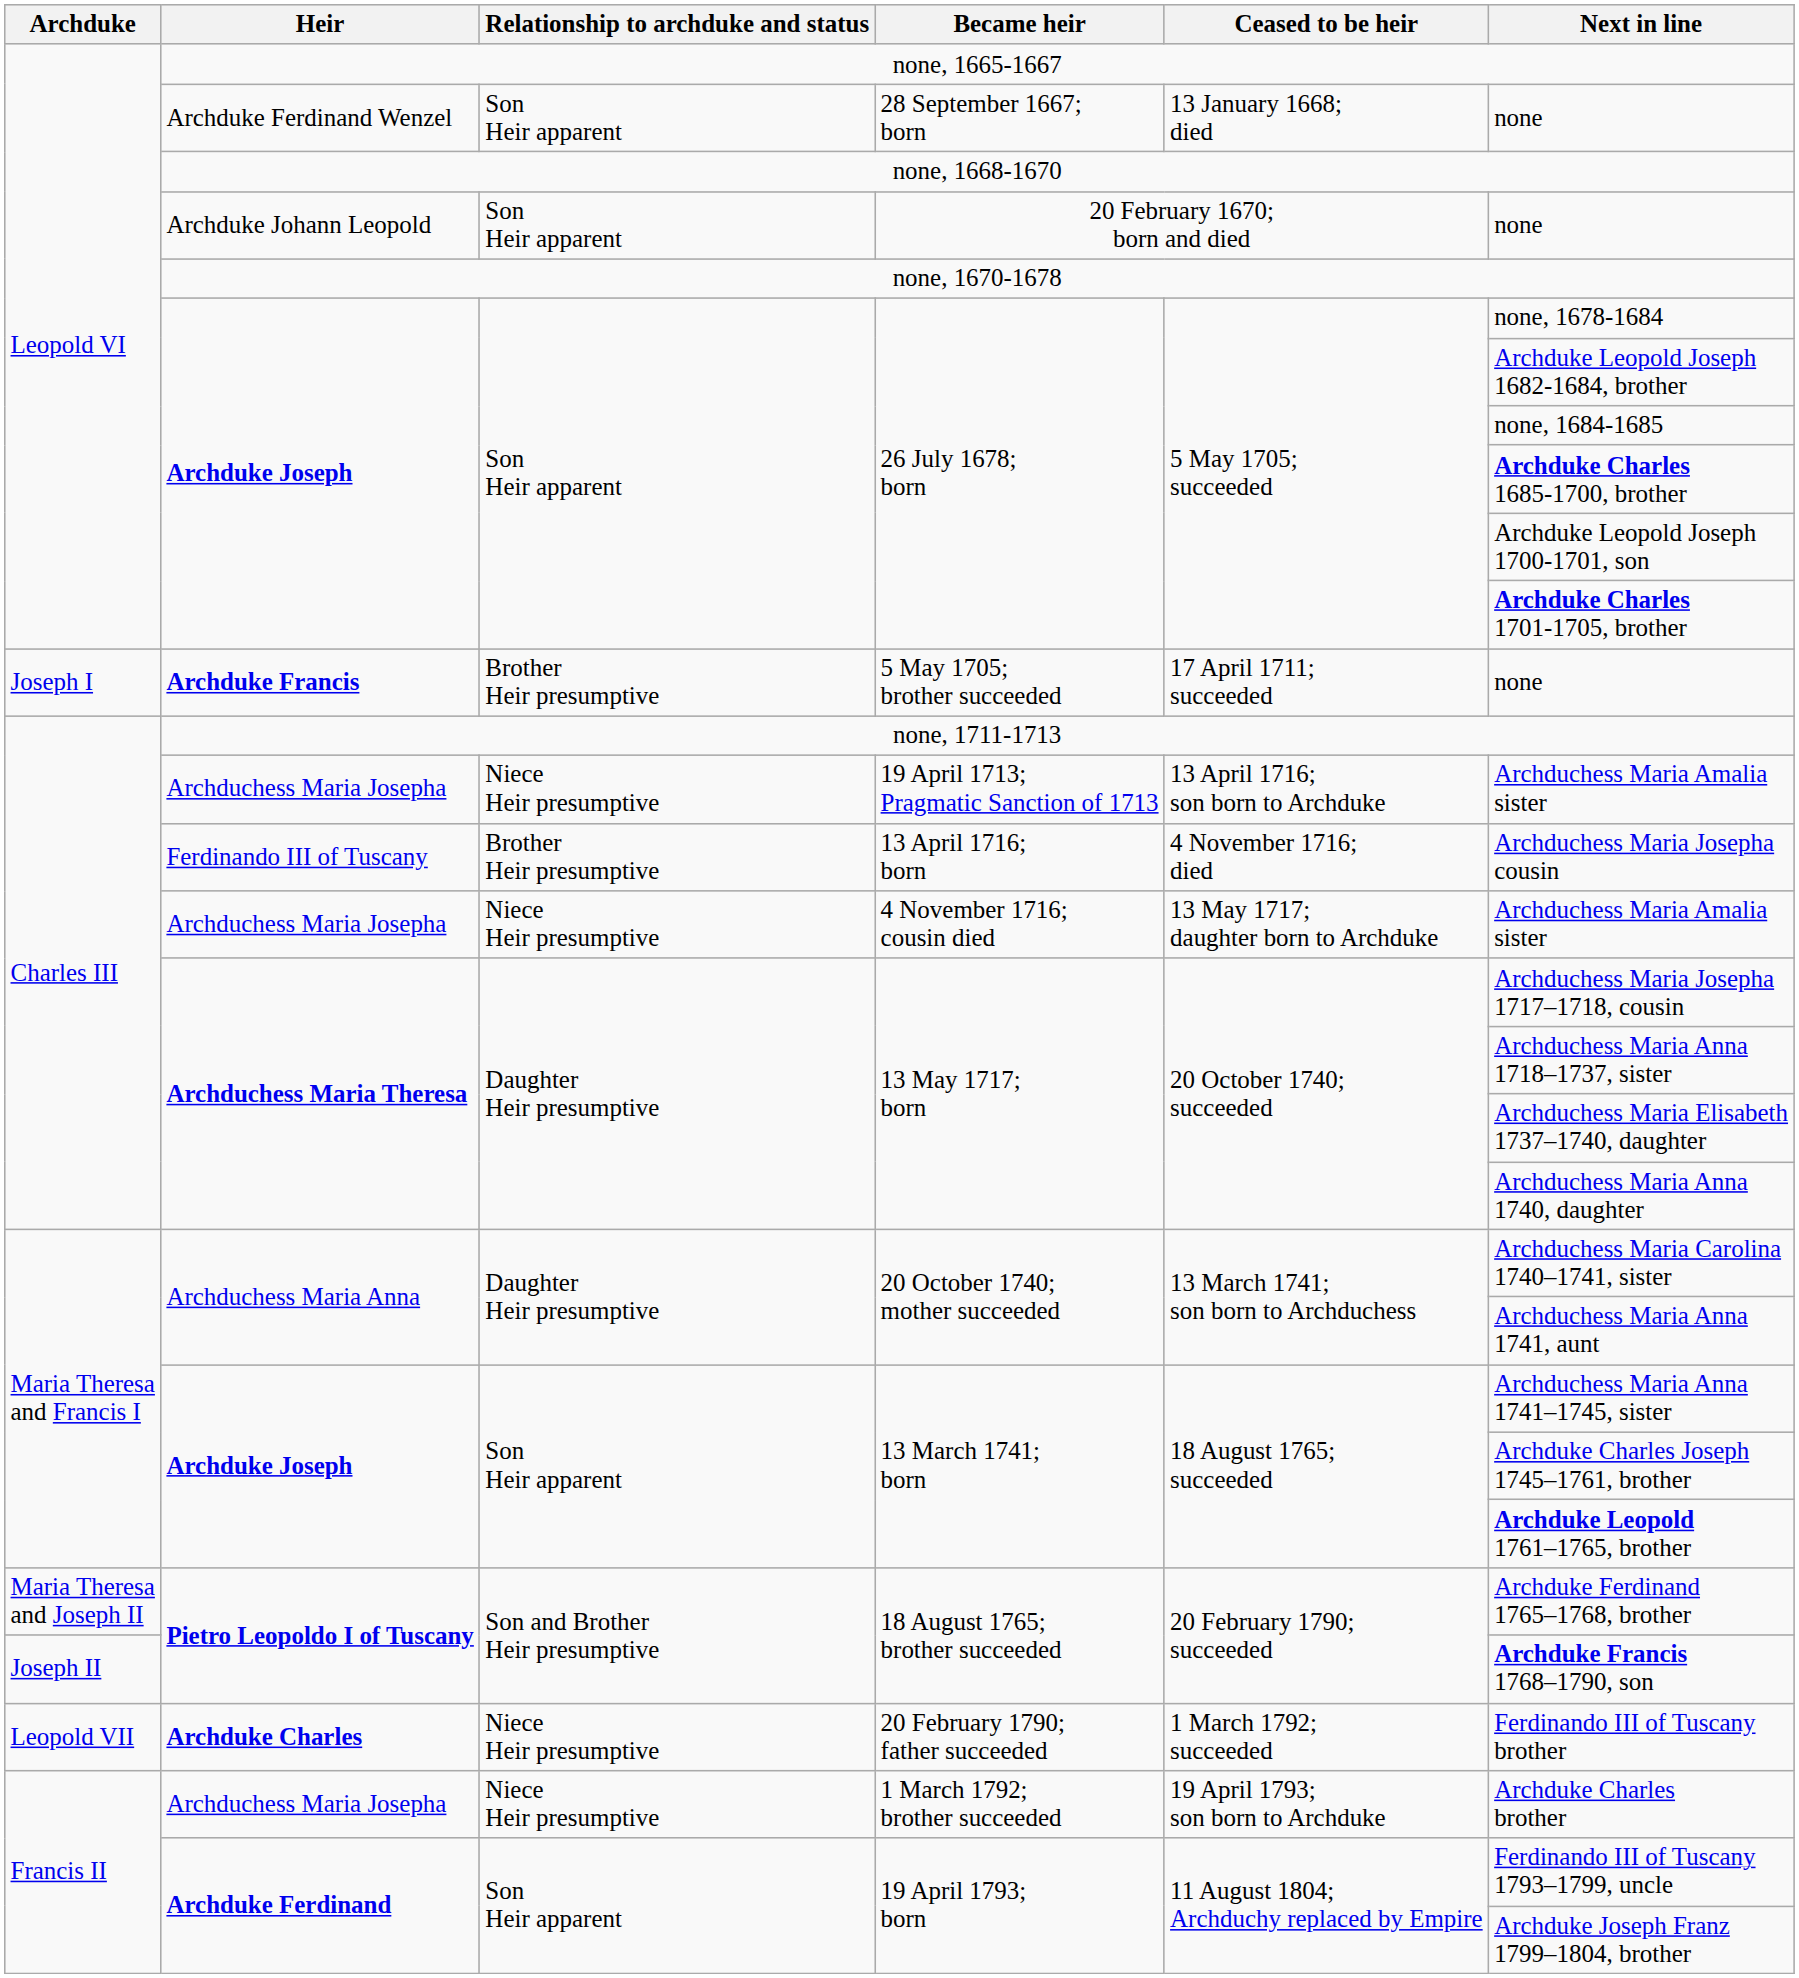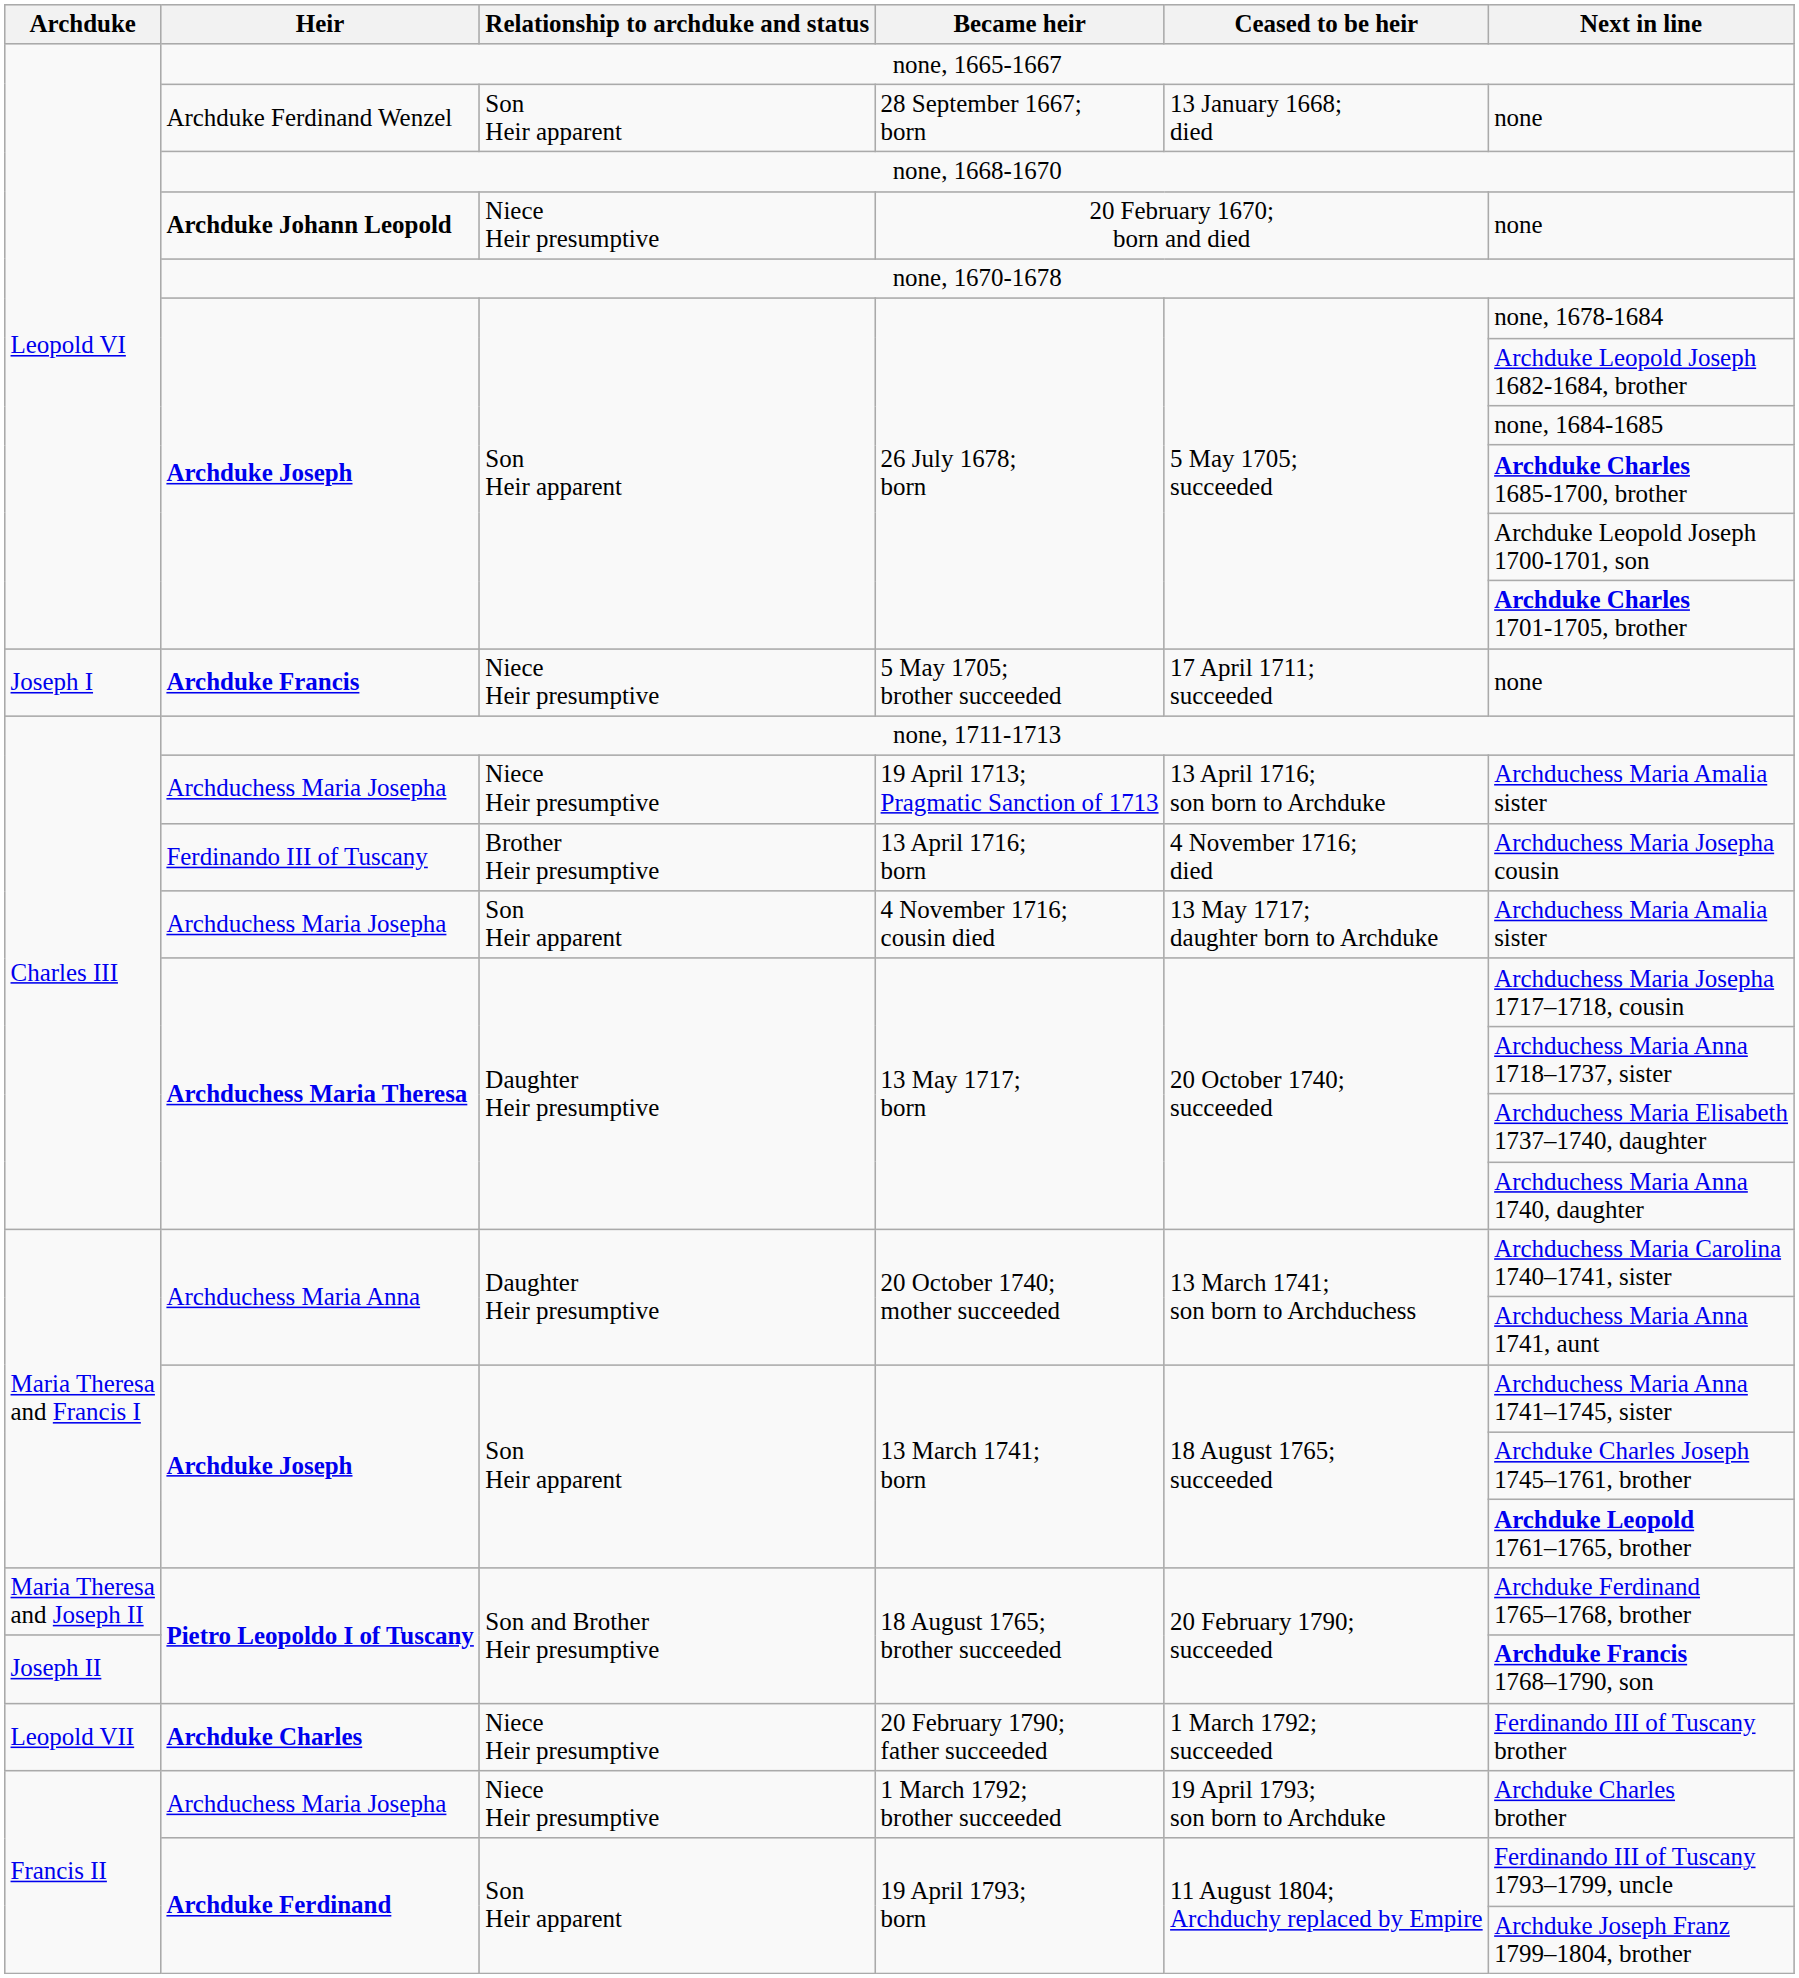 <table class="wikitable">
 <tr>
 <th>Archduke</th>
 <th>Heir</th>
 <th>Relationship to archduke and status</th>
 <th>Became heir</th>
 <th>Ceased to be heir</th>
 <th>Next in line</th>
 </tr>
 <tr>
 <td rowspan="11"><a href='#'>Leopold VI</a></td>
 <td colspan="5" align="center">none, 1665-1667</td>
 </tr>
 <tr>
 <td>Archduke Ferdinand Wenzel</td>
 <td>Son<br>Heir apparent</td>
 <td>28 September 1667;<br>born</td>
 <td>13 January 1668;<br>died</td>
 <td>none</td>
 </tr>
 <tr>
 <td colspan="5" align="center">none, 1668-1670</td>
 </tr>
 <tr>
-<td>Archduke Johann Leopold</td>
-<td>Son<br>Heir apparent</td>
+<td><strong>Archduke Johann Leopold</strong></td>
+<td>Niece<br>Heir presumptive</td>
 <td colspan="2" align="center">20 February 1670;<br>born and died</td>
 <td>none</td>
 </tr>
 <tr>
 <td colspan="5" align="center">none, 1670-1678</td>
 </tr>
 <tr>
 <td rowspan="6"><strong><a href='#'>Archduke Joseph</a></strong></td>
 <td rowspan="6">Son<br>Heir apparent</td>
 <td rowspan="6">26 July 1678;<br>born</td>
 <td rowspan="6">5 May 1705;<br>succeeded</td>
 <td>none, 1678-1684</td>
 </tr>
 <tr>
 <td><a href='#'>Archduke Leopold Joseph</a><br>1682-1684, brother</td>
 </tr>
 <tr>
 <td>none, 1684-1685</td>
 </tr>
 <tr>
 <td><strong><a href='#'>Archduke Charles</a></strong><br>1685-1700, brother</td>
 </tr>
 <tr>
 <td>Archduke Leopold Joseph<br>1700-1701, son</td>
 </tr>
 <tr>
 <td><strong><a href='#'>Archduke Charles</a></strong><br>1701-1705, brother</td>
 </tr>
 <tr>
 <td><a href='#'>Joseph I</a></td>
 <td><strong><a href='#'>Archduke Francis</a></strong></td>
-<td>Brother<br>Heir presumptive</td>
+<td>Niece<br>Heir presumptive</td>
 <td>5 May 1705;<br>brother succeeded</td>
 <td>17 April 1711;<br>succeeded</td>
 <td>none</td>
 </tr>
 <tr>
 <td rowspan="8"><a href='#'>Charles III</a></td>
 <td colspan="5" align="center">none, 1711-1713</td>
 </tr>
 <tr>
 <td><a href='#'>Archduchess Maria Josepha</a></td>
 <td>Niece<br>Heir presumptive</td>
 <td>19 April 1713;<br><a href='#'>Pragmatic Sanction of 1713</a></td>
 <td>13 April 1716;<br>son born to Archduke</td>
 <td><a href='#'>Archduchess Maria Amalia</a><br>sister</td>
 </tr>
 <tr>
 <td><a href='#'>Ferdinando III of Tuscany</a></td>
 <td>Brother<br>Heir presumptive</td>
 <td>13 April 1716;<br>born</td>
 <td>4 November 1716;<br>died</td>
 <td><a href='#'>Archduchess Maria Josepha</a><br> cousin</td>
 </tr>
 <tr>
 <td><a href='#'>Archduchess Maria Josepha</a></td>
-<td>Niece<br>Heir presumptive</td>
+<td>Son<br>Heir apparent</td>
 <td>4 November 1716;<br>cousin died</td>
 <td>13 May 1717;<br>daughter born to Archduke</td>
 <td><a href='#'>Archduchess Maria Amalia</a><br> sister</td>
 </tr>
 <tr>
 <td rowspan="4"><strong><a href='#'>Archduchess Maria Theresa</a></strong></td>
 <td rowspan="4">Daughter<br>Heir presumptive</td>
 <td rowspan="4">13 May 1717; <br>born</td>
 <td rowspan="4">20 October 1740;<br>succeeded</td>
 <td><a href='#'>Archduchess Maria Josepha</a><br>1717–1718, cousin</td>
 </tr>
 <tr>
 <td><a href='#'>Archduchess Maria Anna</a><br>1718–1737, sister</td>
 </tr>
 <tr>
 <td><a href='#'>Archduchess Maria Elisabeth</a><br>1737–1740, daughter</td>
 </tr>
 <tr>
 <td><a href='#'>Archduchess Maria Anna</a><br>1740, daughter</td>
 </tr>
 <tr>
 <td rowspan="5"><a href='#'>Maria Theresa</a><br>and <a href='#'>Francis I</a></td>
 <td rowspan="2"><a href='#'>Archduchess Maria Anna</a></td>
 <td rowspan="2">Daughter<br>Heir presumptive</td>
 <td rowspan="2">20 October 1740;<br>mother succeeded</td>
 <td rowspan="2">13 March 1741;<br>son born to Archduchess</td>
 <td><a href='#'>Archduchess Maria Carolina</a><br>1740–1741, sister</td>
 </tr>
 <tr>
 <td><a href='#'>Archduchess Maria Anna</a><br>1741, aunt</td>
 </tr>
 <tr>
 <td rowspan="3"><strong><a href='#'>Archduke Joseph</a></strong></td>
 <td rowspan="3">Son<br>Heir apparent</td>
 <td rowspan="3">13 March 1741;<br>born</td>
 <td rowspan="3">18 August 1765;<br>succeeded</td>
 <td><a href='#'>Archduchess Maria Anna</a><br>1741–1745, sister</td>
 </tr>
 <tr>
 <td><a href='#'>Archduke Charles Joseph</a><br>1745–1761, brother</td>
 </tr>
 <tr>
 <td><strong><a href='#'>Archduke Leopold</a></strong><br>1761–1765, brother</td>
 </tr>
 <tr>
 <td><a href='#'>Maria Theresa</a><br>and <a href='#'>Joseph II</a></td>
 <td rowspan=2><strong><a href='#'>Pietro Leopoldo I of Tuscany</a></strong></td>
 <td rowspan=2>Son and Brother<br>Heir presumptive</td>
 <td rowspan=2>18 August 1765;<br>brother succeeded</td>
 <td rowspan=2>20 February 1790;<br>succeeded</td>
 <td><a href='#'>Archduke Ferdinand</a><br>1765–1768, brother</td>
 </tr>
 <tr>
 <td><a href='#'>Joseph II</a></td>
 <td><strong><a href='#'>Archduke Francis</a></strong><br>1768–1790, son</td>
 </tr>
 <tr>
 <td><a href='#'>Leopold VII</a></td>
 <td><strong><a href='#'>Archduke Charles</a></strong></td>
 <td>Niece<br>Heir presumptive</td>
 <td>20 February 1790;<br>father succeeded</td>
 <td>1 March 1792;<br>succeeded</td>
 <td><a href='#'>Ferdinando III of Tuscany</a><br> brother</td>
 </tr>
 <tr>
 <td rowspan=3><a href='#'>Francis II</a></td>
 <td><a href='#'>Archduchess Maria Josepha</a></td>
 <td>Niece<br>Heir presumptive</td>
 <td>1 March 1792;<br>brother succeeded</td>
 <td>19 April 1793;<br>son born to Archduke</td>
 <td><a href='#'>Archduke Charles</a><br> brother</td>
 </tr>
 <tr>
 <td rowspan=2><strong><a href='#'>Archduke Ferdinand</a></strong></td>
 <td rowspan=2>Son<br>Heir apparent</td>
 <td rowspan=2>19 April 1793;<br>born</td>
 <td rowspan=2>11 August 1804;<br><a href='#'>Archduchy replaced by Empire</a></td>
 <td><a href='#'>Ferdinando III of Tuscany</a><br>1793–1799, uncle</td>
 </tr>
 <tr>
 <td><a href='#'>Archduke Joseph Franz</a><br>1799–1804, brother</td>
 </tr>
 </table>
